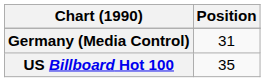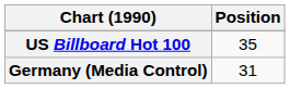 <table class="wikitable sortable plainrowheaders" style="text-align:center">
 <tr>
 <th>Chart (1990)</th>
 <th>Position</th>
 </tr>
 <tr>
 </tr>
 <tr>
+<th scope="row">US <a href='#'><em>Billboard</em> Hot 100</a></th>
+<td>35</td>
+</tr>
+<tr>
 <th scope="row">Germany (Media Control)</th>
 <td>31</td>
 </tr>
-<tr>
-<th scope="row">US <a href='#'><em>Billboard</em> Hot 100</a></th>
-<td>35</td>
-</tr>
 </table>
